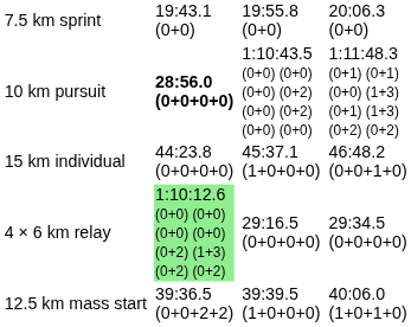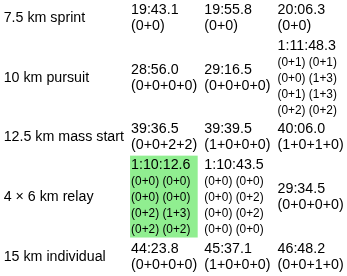 <table>
 <tr>
 <td>7.5 km sprint<br></td>
 <td></td>
 <td>19:43.1<br>(0+0)</td>
 <td></td>
 <td>19:55.8<br>(0+0)</td>
 <td></td>
 <td>20:06.3<br>(0+0)</td>
 </tr>
 <tr>
 <td>10 km pursuit<br></td>
 <td></td>
-<td><strong>28:56.0<br>(0+0+0+0)</strong></td>
+<td>28:56.0<br>(0+0+0+0)</td>
+<td></td>
+<td>29:16.5<br>(0+0+0+0)</td>
+<td></td>
+<td>1:11:48.3<br><small>(0+1) (0+1)<br>(0+0) (1+3)<br>(0+1) (1+3)<br>(0+2) (0+2)</small></td>
+</tr>
+<tr>
+<td>12.5 km mass start<br></td>
+<td></td>
+<td>39:36.5<br>(0+0+2+2)</td>
+<td></td>
+<td>39:39.5<br>(1+0+0+0)</td>
+<td></td>
+<td>40:06.0<br>(1+0+1+0)</td>
+</tr>
+<tr>
+<td>4 × 6 km relay<br></td>
+<td></td>
+<td style="background: lightgreen;">1:10:12.6<br><small>(0+0) (0+0)<br>(0+0) (0+0)<br>(0+2) (1+3)<br>(0+2) (0+2)</small></td>
 <td></td>
 <td>1:10:43.5<br><small>(0+0) (0+0)<br>(0+0) (0+2)<br>(0+0) (0+2)<br>(0+0) (0+0)</small></td>
 <td></td>
-<td>1:11:48.3<br><small>(0+1) (0+1)<br>(0+0) (1+3)<br>(0+1) (1+3)<br>(0+2) (0+2)</small></td>
+<td>29:34.5<br>(0+0+0+0)</td>
 </tr>
 <tr>
 <td>15 km individual<br></td>
 <td></td>
 <td>44:23.8<br>(0+0+0+0)</td>
 <td></td>
 <td>45:37.1<br>(1+0+0+0)</td>
 <td></td>
 <td>46:48.2<br>(0+0+1+0)</td>
 </tr>
-<tr>
-<td>4 × 6 km relay<br></td>
-<td></td>
-<td style="background: lightgreen;">1:10:12.6<br><small>(0+0) (0+0)<br>(0+0) (0+0)<br>(0+2) (1+3)<br>(0+2) (0+2)</small></td>
-<td></td>
-<td>29:16.5<br>(0+0+0+0)</td>
-<td></td>
-<td>29:34.5<br>(0+0+0+0)</td>
-</tr>
-<tr>
-<td>12.5 km mass start<br></td>
-<td></td>
-<td>39:36.5<br>(0+0+2+2)</td>
-<td></td>
-<td>39:39.5<br>(1+0+0+0)</td>
-<td></td>
-<td>40:06.0<br>(1+0+1+0)</td>
-</tr>
 </table>
